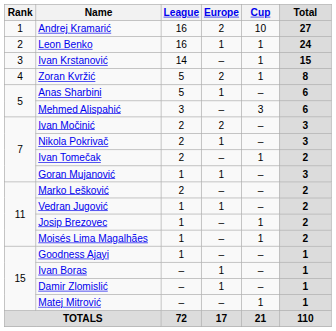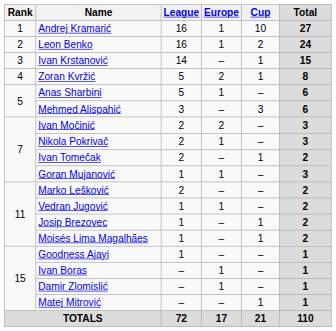 <table class="wikitable" style="font-size: 95%; text-align: center;">
 <tr>
 <th width=40>Rank</th>
 <th width=180>Name</th>
 <th width=50><a href='#'>League</a></th>
 <th width=50><a href='#'>Europe</a></th>
 <th width=50><a href='#'>Cup</a></th>
 <th width=70 style="background: #DCDCDC">Total</th>
 </tr>
 <tr>
 <td rowspan=1>1</td>
 <td style="text-align:left;"> <a href='#'>Andrej Kramarić</a></td>
 <td>16</td>
-<td>2</td>
+<td>1</td>
 <td>10</td>
 <th style="background: #DCDCDC">27</th>
 </tr>
 <tr>
 <td rowspan=1>2</td>
 <td style="text-align:left;"> <a href='#'>Leon Benko</a></td>
 <td>16</td>
 <td>1</td>
-<td>1</td>
+<td>2</td>
 <th style="background: #DCDCDC">24</th>
 </tr>
 <tr>
 <td rowspan=1>3</td>
 <td style="text-align:left;"> <a href='#'>Ivan Krstanović</a></td>
 <td>14</td>
 <td>–</td>
 <td>1</td>
 <th style="background: #DCDCDC">15</th>
 </tr>
 <tr>
 <td rowspan=1>4</td>
 <td style="text-align:left;"> <a href='#'>Zoran Kvržić</a></td>
 <td>5</td>
 <td>2</td>
 <td>1</td>
 <th style="background: #DCDCDC">8</th>
 </tr>
 <tr>
 <td rowspan=2>5</td>
 <td style="text-align:left;"> <a href='#'>Anas Sharbini</a></td>
 <td>5</td>
 <td>1</td>
 <td>–</td>
 <th style="background: #DCDCDC">6</th>
 </tr>
 <tr>
 <td style="text-align:left;"> <a href='#'>Mehmed Alispahić</a></td>
 <td>3</td>
 <td>–</td>
 <td>3</td>
 <th style="background: #DCDCDC">6</th>
 </tr>
 <tr>
 <td rowspan=4>7</td>
 <td style="text-align:left;"> <a href='#'>Ivan Močinić</a></td>
 <td>2</td>
 <td>2</td>
 <td>–</td>
 <th style="background: #DCDCDC">3</th>
 </tr>
 <tr>
 <td style="text-align:left;"> <a href='#'>Nikola Pokrivač</a></td>
 <td>2</td>
 <td>1</td>
 <td>–</td>
 <th style="background: #DCDCDC">3</th>
 </tr>
 <tr>
 <td style="text-align:left;"> <a href='#'>Ivan Tomečak</a></td>
 <td>2</td>
 <td>–</td>
 <td>1</td>
 <th style="background: #DCDCDC">2</th>
 </tr>
 <tr>
 <td style="text-align:left;"> <a href='#'>Goran Mujanović</a></td>
 <td>1</td>
 <td>1</td>
 <td>–</td>
 <th style="background: #DCDCDC">3</th>
 </tr>
 <tr>
 <td rowspan=4>11</td>
 <td style="text-align:left;"> <a href='#'>Marko Lešković</a></td>
 <td>2</td>
 <td>–</td>
 <td>–</td>
 <th style="background: #DCDCDC">2</th>
 </tr>
 <tr>
 <td style="text-align:left;"> <a href='#'>Vedran Jugović</a></td>
 <td>1</td>
 <td>1</td>
 <td>–</td>
 <th style="background: #DCDCDC">2</th>
 </tr>
 <tr>
 <td style="text-align:left;"> <a href='#'>Josip Brezovec</a></td>
 <td>1</td>
 <td>–</td>
 <td>1</td>
 <th style="background: #DCDCDC">2</th>
 </tr>
 <tr>
 <td style="text-align:left;"> <a href='#'>Moisés Lima Magalhães</a></td>
 <td>1</td>
 <td>–</td>
 <td>1</td>
 <th style="background: #DCDCDC">2</th>
 </tr>
 <tr>
 <td rowspan=4>15</td>
 <td style="text-align:left;"> <a href='#'>Goodness Ajayi</a></td>
 <td>1</td>
 <td>–</td>
 <td>–</td>
 <th style="background: #DCDCDC">1</th>
 </tr>
 <tr>
 <td style="text-align:left;"> <a href='#'>Ivan Boras</a></td>
 <td>–</td>
 <td>1</td>
 <td>–</td>
 <th style="background: #DCDCDC">1</th>
 </tr>
 <tr>
 <td style="text-align:left;"> <a href='#'>Damir Zlomislić</a></td>
 <td>–</td>
 <td>1</td>
 <td>–</td>
 <th style="background: #DCDCDC">1</th>
 </tr>
 <tr>
 <td style="text-align:left;"> <a href='#'>Matej Mitrović</a></td>
 <td>–</td>
 <td>–</td>
 <td>1</td>
 <th style="background: #DCDCDC">1</th>
 </tr>
 <tr>
 <th colspan="2" align="center" style="background: #DCDCDC">TOTALS</th>
 <th style="background: #DCDCDC">72</th>
 <th style="background: #DCDCDC">17</th>
 <th style="background: #DCDCDC">21</th>
 <th style="background: #DCDCDC">110</th>
 </tr>
 </table>
